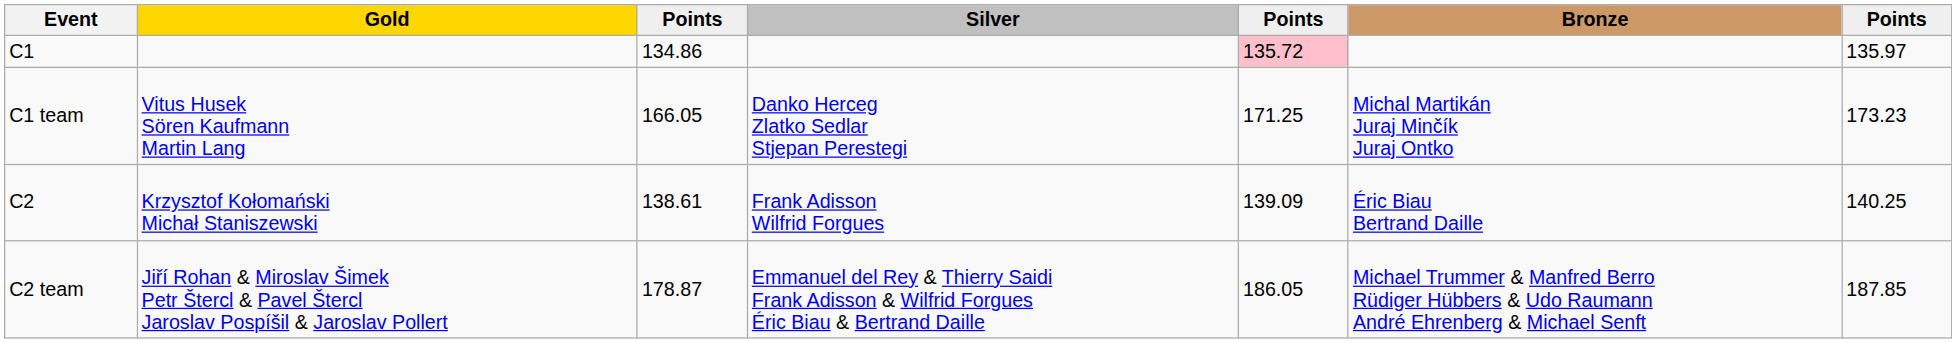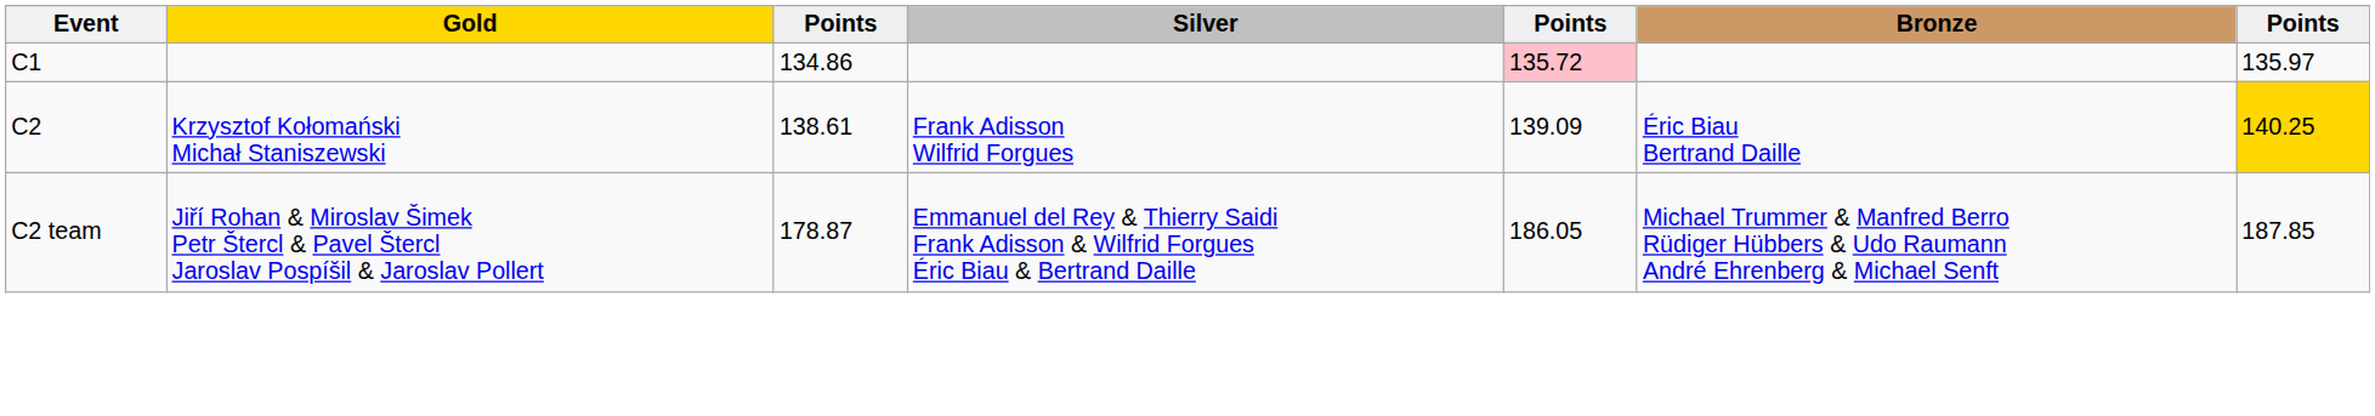 <table class="wikitable" width=100%>
 <tr>
 <th>Event</th>
 <td align=center bgcolor="gold"><strong>Gold</strong></td>
 <td align=center bgcolor="EFEFEF"><strong>Points</strong></td>
 <td align=center bgcolor="silver"><strong>Silver</strong></td>
 <td align=center bgcolor="EFEFEF"><strong>Points</strong></td>
 <td align=center bgcolor="CC9966"><strong>Bronze</strong></td>
 <td align=center bgcolor="EFEFEF"><strong>Points</strong></td>
 </tr>
 <tr>
 <td>C1</td>
 <td></td>
 <td>134.86</td>
 <td></td>
 <td style="background: pink;">135.72</td>
 <td></td>
 <td>135.97</td>
 </tr>
 <tr>
-<td>C1 team</td>
-<td><br><a href='#'>Vitus Husek</a><br><a href='#'>Sören Kaufmann</a><br><a href='#'>Martin Lang</a></td>
-<td>166.05</td>
-<td><br><a href='#'>Danko Herceg</a><br><a href='#'>Zlatko Sedlar</a><br><a href='#'>Stjepan Perestegi</a></td>
-<td>171.25</td>
-<td><br><a href='#'>Michal Martikán</a><br><a href='#'>Juraj Minčík</a><br><a href='#'>Juraj Ontko</a></td>
-<td>173.23</td>
-</tr>
-<tr>
 <td>C2</td>
 <td><br><a href='#'>Krzysztof Kołomański</a><br><a href='#'>Michał Staniszewski</a></td>
 <td>138.61</td>
 <td><br><a href='#'>Frank Adisson</a><br><a href='#'>Wilfrid Forgues</a></td>
 <td>139.09</td>
 <td><br><a href='#'>Éric Biau</a><br><a href='#'>Bertrand Daille</a></td>
-<td>140.25</td>
+<td style="background: gold;">140.25</td>
 </tr>
 <tr>
 <td>C2 team</td>
 <td><br><a href='#'>Jiří Rohan</a> & <a href='#'>Miroslav Šimek</a><br><a href='#'>Petr Štercl</a> & <a href='#'>Pavel Štercl</a><br><a href='#'>Jaroslav Pospíšil</a> & <a href='#'>Jaroslav Pollert</a></td>
 <td>178.87</td>
 <td><br><a href='#'>Emmanuel del Rey</a> & <a href='#'>Thierry Saidi</a><br><a href='#'>Frank Adisson</a> & <a href='#'>Wilfrid Forgues</a><br><a href='#'>Éric Biau</a> & <a href='#'>Bertrand Daille</a></td>
 <td>186.05</td>
 <td><br><a href='#'>Michael Trummer</a> & <a href='#'>Manfred Berro</a><br><a href='#'>Rüdiger Hübbers</a> & <a href='#'>Udo Raumann</a><br><a href='#'>André Ehrenberg</a> & <a href='#'>Michael Senft</a></td>
 <td>187.85</td>
 </tr>
 </table>
